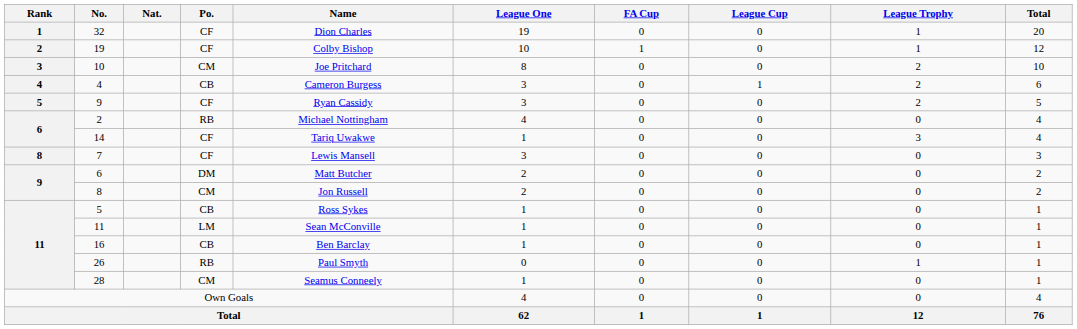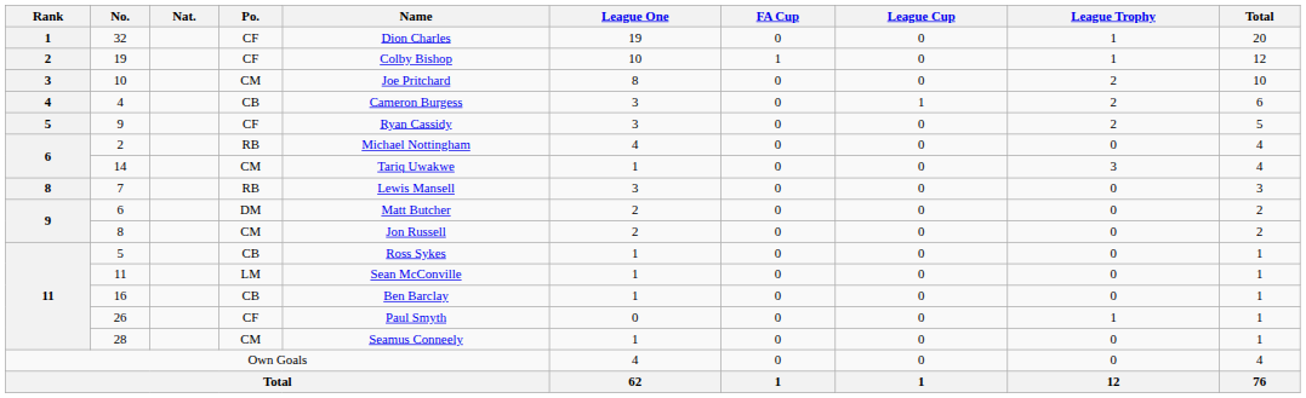 <table class="wikitable" style="text-align:center; font-size:95%; width:95%;">
 <tr>
 <th>Rank</th>
 <th>No.</th>
 <th>Nat.</th>
 <th>Po.</th>
 <th>Name</th>
 <th><a href='#'>League One</a></th>
 <th><a href='#'>FA Cup</a></th>
 <th><a href='#'>League Cup</a></th>
 <th><a href='#'>League Trophy</a></th>
 <th>Total</th>
 </tr>
 <tr>
 <th rowspan=1>1</th>
 <td>32</td>
 <td></td>
 <td>CF</td>
 <td><a href='#'>Dion Charles</a></td>
 <td>19</td>
 <td>0</td>
 <td>0</td>
 <td>1</td>
 <td>20</td>
 </tr>
 <tr>
 <th rowspan=1>2</th>
 <td>19</td>
 <td></td>
 <td>CF</td>
 <td><a href='#'>Colby Bishop</a></td>
 <td>10</td>
 <td>1</td>
 <td>0</td>
 <td>1</td>
 <td>12</td>
 </tr>
 <tr>
 <th rowspan=1>3</th>
 <td>10</td>
 <td></td>
 <td>CM</td>
 <td><a href='#'>Joe Pritchard</a></td>
 <td>8</td>
 <td>0</td>
 <td>0</td>
 <td>2</td>
 <td>10</td>
 </tr>
 <tr>
 <th rowspan=1>4</th>
 <td>4</td>
 <td></td>
 <td>CB</td>
 <td><a href='#'>Cameron Burgess</a></td>
 <td>3</td>
 <td>0</td>
 <td>1</td>
 <td>2</td>
 <td>6</td>
 </tr>
 <tr>
 <th rowspan=1>5</th>
 <td>9</td>
 <td></td>
 <td>CF</td>
 <td><a href='#'>Ryan Cassidy</a></td>
 <td>3</td>
 <td>0</td>
 <td>0</td>
 <td>2</td>
 <td>5</td>
 </tr>
 <tr>
 <th rowspan=2>6</th>
 <td>2</td>
 <td></td>
 <td>RB</td>
 <td><a href='#'>Michael Nottingham</a></td>
 <td>4</td>
 <td>0</td>
 <td>0</td>
 <td>0</td>
 <td>4</td>
 </tr>
 <tr>
 <td>14</td>
 <td></td>
-<td>CF</td>
+<td>CM</td>
 <td><a href='#'>Tariq Uwakwe</a></td>
 <td>1</td>
 <td>0</td>
 <td>0</td>
 <td>3</td>
 <td>4</td>
 </tr>
 <tr>
 <th rowspan=1>8</th>
 <td>7</td>
 <td></td>
-<td>CF</td>
+<td>RB</td>
 <td><a href='#'>Lewis Mansell</a></td>
 <td>3</td>
 <td>0</td>
 <td>0</td>
 <td>0</td>
 <td>3</td>
 </tr>
 <tr>
 <th rowspan=2>9</th>
 <td>6</td>
 <td></td>
 <td>DM</td>
 <td><a href='#'>Matt Butcher</a></td>
 <td>2</td>
 <td>0</td>
 <td>0</td>
 <td>0</td>
 <td>2</td>
 </tr>
 <tr>
 <td>8</td>
 <td></td>
 <td>CM</td>
 <td><a href='#'>Jon Russell</a></td>
 <td>2</td>
 <td>0</td>
 <td>0</td>
 <td>0</td>
 <td>2</td>
 </tr>
 <tr>
 <th rowspan=5>11</th>
 <td>5</td>
 <td></td>
 <td>CB</td>
 <td><a href='#'>Ross Sykes</a></td>
 <td>1</td>
 <td>0</td>
 <td>0</td>
 <td>0</td>
 <td>1</td>
 </tr>
 <tr>
 <td>11</td>
 <td></td>
 <td>LM</td>
 <td><a href='#'>Sean McConville</a></td>
 <td>1</td>
 <td>0</td>
 <td>0</td>
 <td>0</td>
 <td>1</td>
 </tr>
 <tr>
 <td>16</td>
 <td></td>
 <td>CB</td>
 <td><a href='#'>Ben Barclay</a></td>
 <td>1</td>
 <td>0</td>
 <td>0</td>
 <td>0</td>
 <td>1</td>
 </tr>
 <tr>
 <td>26</td>
 <td></td>
-<td>RB</td>
+<td>CF</td>
 <td><a href='#'>Paul Smyth</a></td>
 <td>0</td>
 <td>0</td>
 <td>0</td>
 <td>1</td>
 <td>1</td>
 </tr>
 <tr>
 <td>28</td>
 <td></td>
 <td>CM</td>
 <td><a href='#'>Seamus Conneely</a></td>
 <td>1</td>
 <td>0</td>
 <td>0</td>
 <td>0</td>
 <td>1</td>
 </tr>
 <tr>
 <td colspan=5>Own Goals</td>
 <td>4</td>
 <td>0</td>
 <td>0</td>
 <td>0</td>
 <td>4</td>
 </tr>
 <tr>
 <th colspan=5>Total</th>
 <th>62</th>
 <th>1</th>
 <th>1</th>
 <th>12</th>
 <th>76</th>
 </tr>
 </table>
